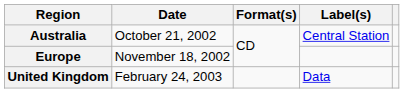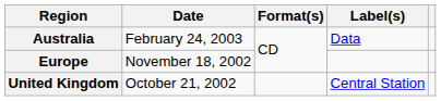 <table class="wikitable plainrowheaders">
 <tr>
 <th scope="col">Region</th>
 <th scope="col">Date</th>
 <th scope="col">Format(s)</th>
 <th scope="col">Label(s)</th>
 <th scope="col"></th>
 </tr>
 <tr>
 <th scope="row">Australia</th>
-<td>October 21, 2002</td>
+<td>February 24, 2003</td>
 <td rowspan="2">CD</td>
-<td><a href='#'>Central Station</a></td>
+<td><a href='#'>Data</a></td>
 <td></td>
 </tr>
 <tr>
 <th scope="row">Europe</th>
 <td>November 18, 2002</td>
 <td></td>
 <td></td>
 </tr>
 <tr>
 <th scope="row">United Kingdom</th>
-<td>February 24, 2003</td>
+<td>October 21, 2002</td>
 <td></td>
-<td><a href='#'>Data</a></td>
+<td><a href='#'>Central Station</a></td>
 <td></td>
 </tr>
 </table>
